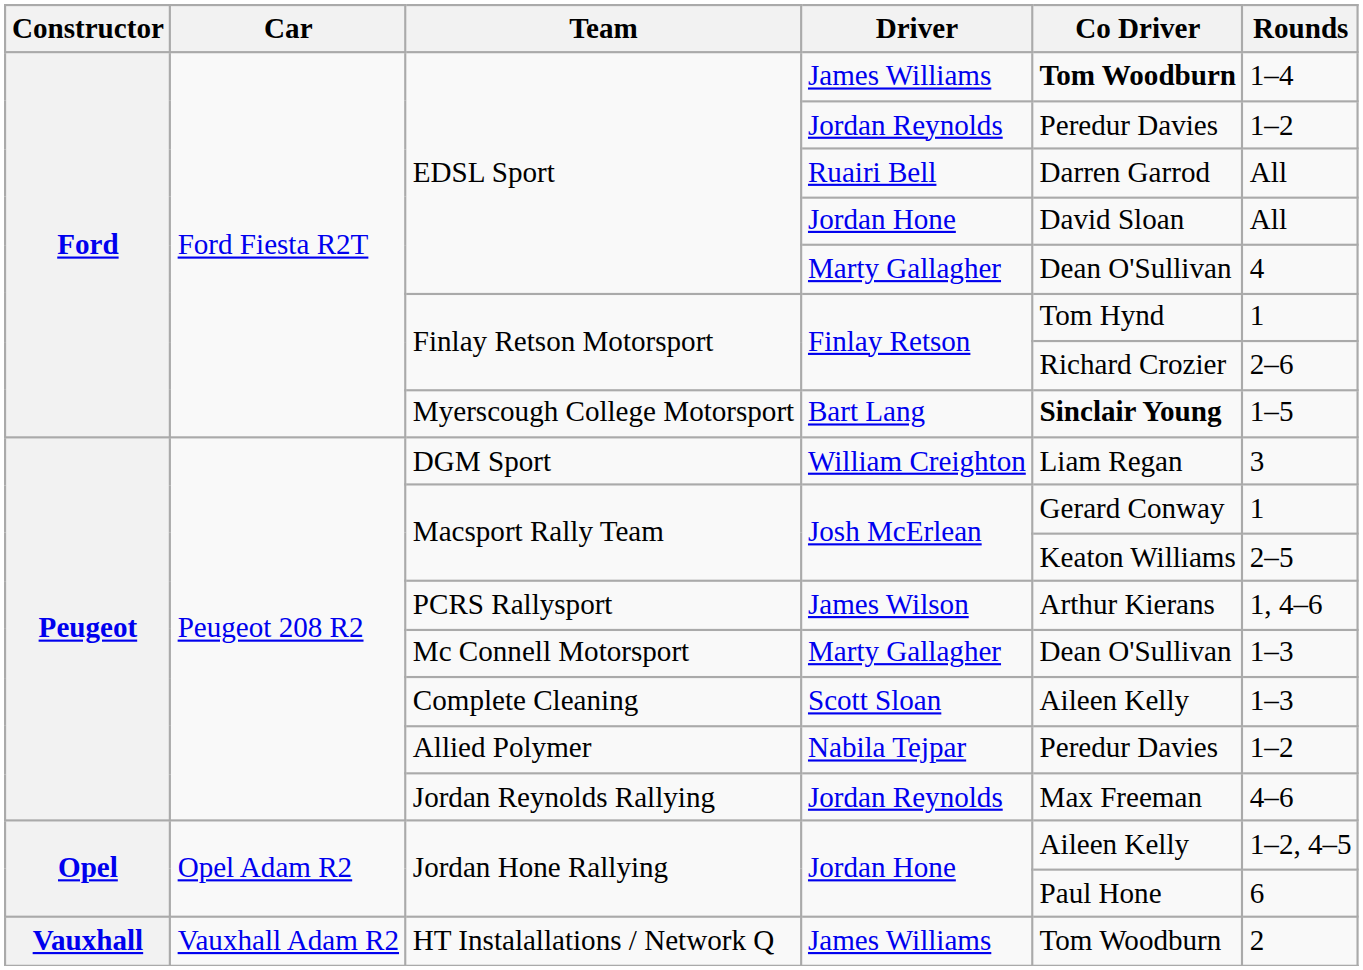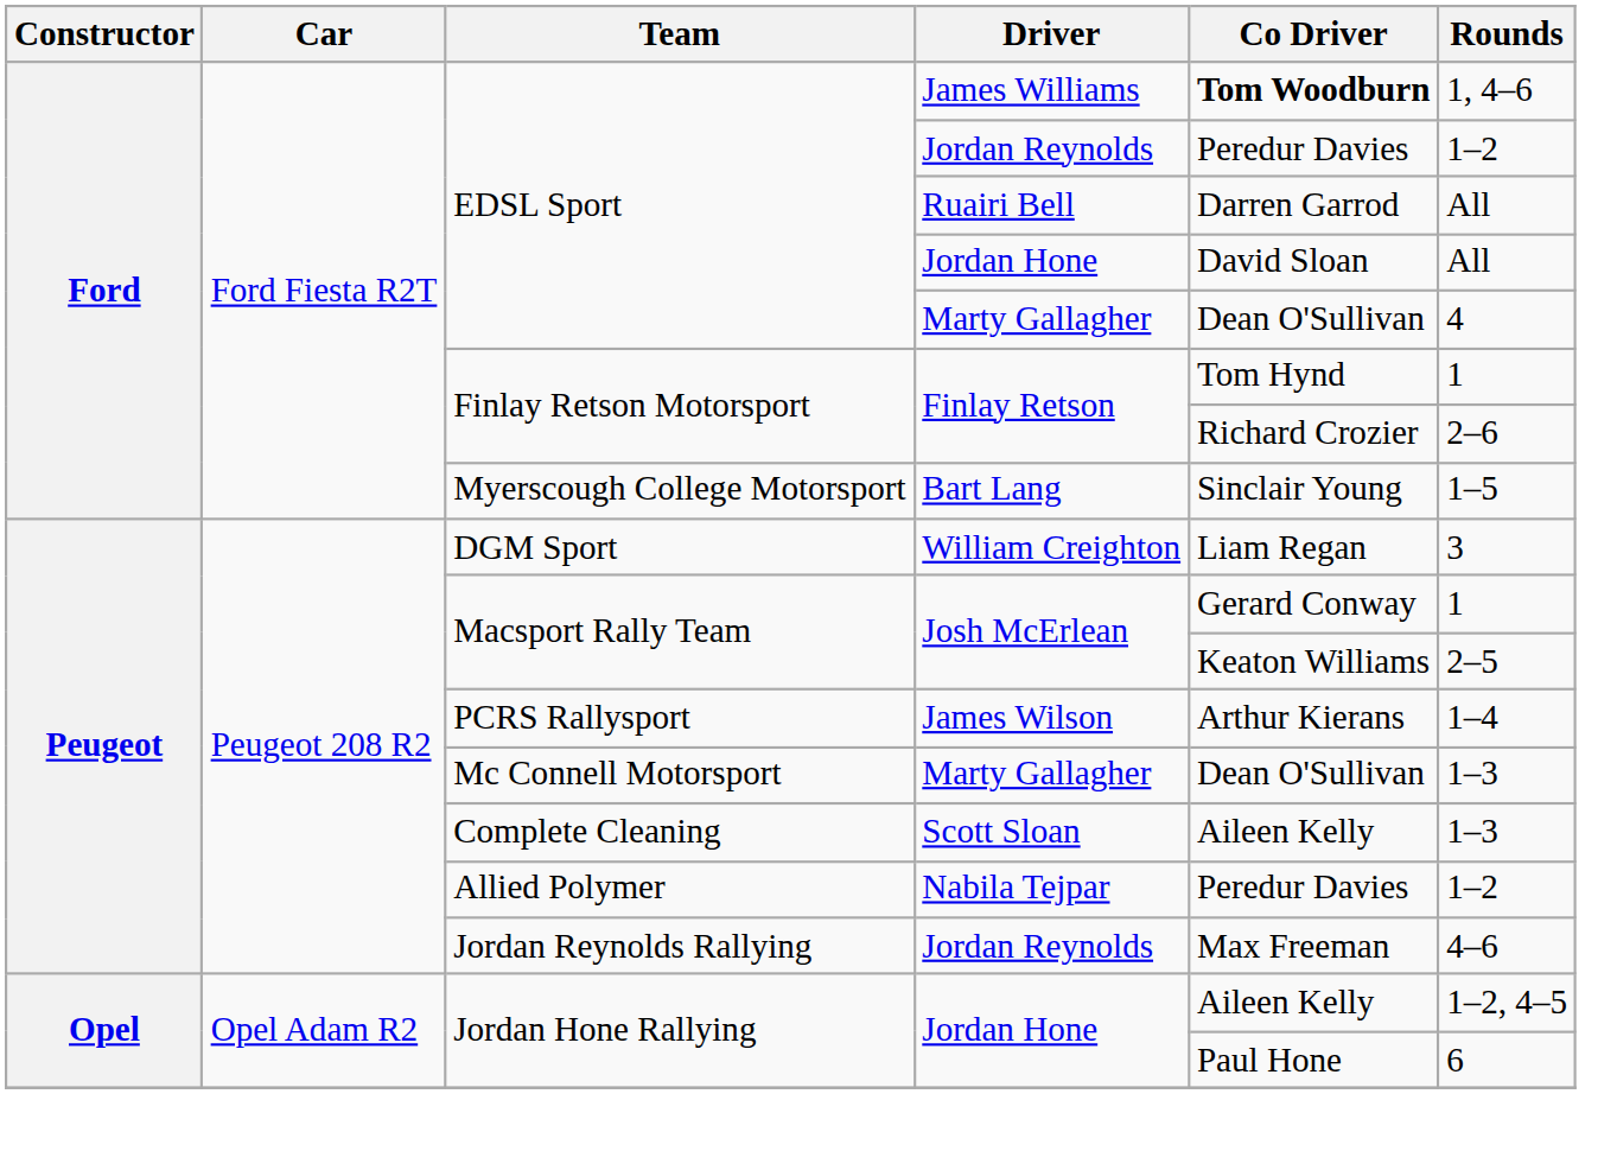 <table class=wikitable style="font-size: 85%">
 <tr>
 <th>Constructor</th>
 <th>Car</th>
 <th>Team</th>
 <th>Driver</th>
 <th>Co Driver</th>
 <th>Rounds</th>
 </tr>
 <tr>
 <th rowspan="8"><a href='#'>Ford</a></th>
 <td rowspan="8"><a href='#'>Ford Fiesta R2T</a></td>
 <td rowspan="5"> EDSL Sport</td>
 <td> <a href='#'>James Williams</a></td>
 <td><strong> Tom Woodburn</strong></td>
-<td>1–4</td>
+<td>1, 4–6</td>
 </tr>
 <tr>
 <td> <a href='#'>Jordan Reynolds</a></td>
 <td> Peredur Davies</td>
 <td>1–2</td>
 </tr>
 <tr>
 <td> <a href='#'>Ruairi Bell</a></td>
 <td> Darren Garrod</td>
 <td>All</td>
 </tr>
 <tr>
 <td> <a href='#'>Jordan Hone</a></td>
 <td> David Sloan</td>
 <td>All</td>
 </tr>
 <tr>
 <td> <a href='#'>Marty Gallagher</a></td>
 <td> Dean O'Sullivan</td>
 <td>4</td>
 </tr>
 <tr>
 <td rowspan="2"> Finlay Retson Motorsport</td>
 <td rowspan="2"> <a href='#'>Finlay Retson</a></td>
 <td> Tom Hynd</td>
 <td>1</td>
 </tr>
 <tr>
 <td> Richard Crozier</td>
 <td>2–6</td>
 </tr>
 <tr>
 <td> Myerscough College Motorsport</td>
 <td> <a href='#'>Bart Lang</a></td>
-<td><strong> Sinclair Young</strong></td>
+<td> Sinclair Young</td>
 <td>1–5</td>
 </tr>
 <tr>
 <th rowspan="8"><a href='#'>Peugeot</a></th>
 <td rowspan="8"><a href='#'>Peugeot 208 R2</a></td>
 <td> DGM Sport</td>
 <td> <a href='#'>William Creighton</a></td>
 <td> Liam Regan</td>
 <td>3</td>
 </tr>
 <tr>
 <td rowspan="2"> Macsport Rally Team</td>
 <td rowspan="2"> <a href='#'>Josh McErlean</a></td>
 <td> Gerard Conway</td>
 <td>1</td>
 </tr>
 <tr>
 <td> Keaton Williams</td>
 <td>2–5</td>
 </tr>
 <tr>
 <td> PCRS Rallysport</td>
 <td> <a href='#'>James Wilson</a></td>
 <td> Arthur Kierans</td>
-<td>1, 4–6</td>
+<td>1–4</td>
 </tr>
 <tr>
 <td> Mc Connell Motorsport</td>
 <td> <a href='#'>Marty Gallagher</a></td>
 <td> Dean O'Sullivan</td>
 <td>1–3</td>
 </tr>
 <tr>
 <td> Complete Cleaning</td>
 <td> <a href='#'>Scott Sloan</a></td>
 <td> Aileen Kelly</td>
 <td>1–3</td>
 </tr>
 <tr>
 <td> Allied Polymer</td>
 <td> <a href='#'>Nabila Tejpar</a></td>
 <td> Peredur Davies</td>
 <td>1–2</td>
 </tr>
 <tr>
 <td> Jordan Reynolds Rallying</td>
 <td> <a href='#'>Jordan Reynolds</a></td>
 <td> Max Freeman</td>
 <td>4–6</td>
 </tr>
 <tr>
 <th rowspan="2"><a href='#'>Opel</a></th>
 <td rowspan="2"><a href='#'>Opel Adam R2</a></td>
 <td rowspan="2"> Jordan Hone Rallying</td>
 <td rowspan="2"> <a href='#'>Jordan Hone</a></td>
 <td> Aileen Kelly</td>
 <td>1–2, 4–5</td>
 </tr>
 <tr>
 <td> Paul Hone</td>
 <td>6</td>
 </tr>
 <tr>
-<th><a href='#'>Vauxhall</a></th>
-<td><a href='#'>Vauxhall Adam R2</a></td>
-<td> HT Instalallations / Network Q</td>
-<td> <a href='#'>James Williams</a></td>
-<td> Tom Woodburn</td>
-<td>2</td>
-</tr>
-<tr>
 </tr>
 </table>
